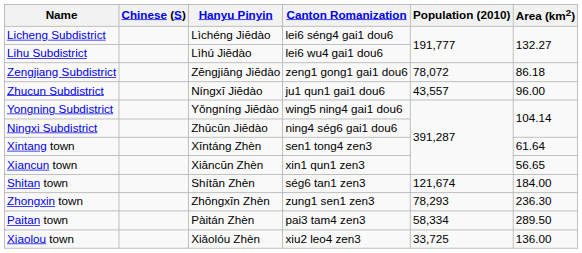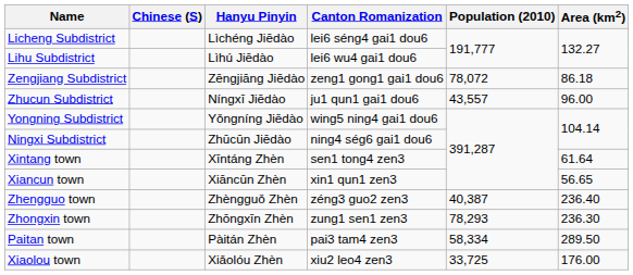 <table class="wikitable">
 <tr>
 <th>Name</th>
 <th><a href='#'>Chinese</a> (<a href='#'>S</a>)</th>
 <th><a href='#'>Hanyu Pinyin</a></th>
 <th><a href='#'>Canton Romanization</a></th>
 <th>Population (2010)</th>
 <th>Area (km<sup>2</sup>)</th>
 </tr>
 <tr>
 <td><a href='#'>Licheng Subdistrict</a></td>
 <td></td>
 <td>Lìchéng Jiēdào</td>
 <td>lei6 séng4 gai1 dou6</td>
 <td rowspan="2">191,777</td>
 <td rowspan="2">132.27</td>
 </tr>
 <tr>
 <td><a href='#'>Lihu Subdistrict</a></td>
 <td></td>
 <td>Lìhú Jiēdào</td>
 <td>lei6 wu4 gai1 dou6</td>
 </tr>
 <tr>
 <td><a href='#'>Zengjiang Subdistrict</a></td>
 <td></td>
 <td>Zēngjiāng Jiēdào</td>
 <td>zeng1 gong1 gai1 dou6</td>
 <td>78,072</td>
 <td>86.18</td>
 </tr>
 <tr>
 <td><a href='#'>Zhucun Subdistrict</a></td>
 <td></td>
 <td>Níngxī Jiēdào</td>
 <td>ju1 qun1 gai1 dou6</td>
 <td>43,557</td>
 <td>96.00</td>
 </tr>
 <tr>
 <td><a href='#'>Yongning Subdistrict</a></td>
 <td></td>
 <td>Yǒngníng Jiēdào</td>
 <td>wing5 ning4 gai1 dou6</td>
 <td rowspan="4">391,287</td>
 <td rowspan="2">104.14</td>
 </tr>
 <tr>
 <td><a href='#'>Ningxi Subdistrict</a></td>
 <td></td>
 <td>Zhūcūn Jiēdào</td>
 <td>ning4 ség6 gai1 dou6</td>
 </tr>
 <tr>
 <td><a href='#'>Xintang</a> town</td>
 <td></td>
 <td>Xīntáng Zhèn</td>
 <td>sen1 tong4 zen3</td>
 <td>61.64</td>
 </tr>
 <tr>
 <td><a href='#'>Xiancun</a> town</td>
 <td></td>
 <td>Xiāncūn Zhèn</td>
 <td>xin1 qun1 zen3</td>
 <td>56.65</td>
 </tr>
 <tr>
-<td><a href='#'>Shitan</a> town</td>
+<td><a href='#'>Zhengguo</a> town</td>
 <td></td>
-<td>Shítān Zhèn</td>
-<td>ség6 tan1 zen3</td>
-<td>121,674</td>
-<td>184.00</td>
+<td>Zhèngguǒ Zhèn</td>
+<td>zéng3 guo2 zen3</td>
+<td>40,387</td>
+<td>236.40</td>
 </tr>
 <tr>
 <td><a href='#'>Zhongxin</a> town</td>
 <td></td>
 <td>Zhōngxīn Zhèn</td>
 <td>zung1 sen1 zen3</td>
 <td>78,293</td>
 <td>236.30</td>
 </tr>
 <tr>
 <td><a href='#'>Paitan</a> town</td>
 <td></td>
 <td>Pàitán Zhèn</td>
 <td>pai3 tam4 zen3</td>
 <td>58,334</td>
 <td>289.50</td>
 </tr>
 <tr>
 <td><a href='#'>Xiaolou</a> town</td>
 <td></td>
 <td>Xiǎolóu Zhèn</td>
 <td>xiu2 leo4 zen3</td>
 <td>33,725</td>
-<td>136.00</td>
+<td>176.00</td>
 </tr>
 </table>
